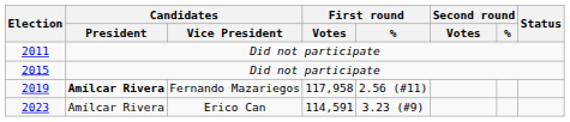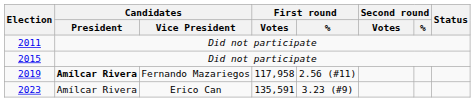 <table class=wikitable style=text-align:center>
 <tr>
 <th rowspan=2>Election</th>
 <th colspan=2>Candidates</th>
 <th colspan=2>First round</th>
 <th colspan=2>Second round</th>
 <th rowspan=2>Status</th>
 </tr>
 <tr>
 <th>President</th>
 <th>Vice President</th>
 <th>Votes</th>
 <th>%</th>
 <th>Votes</th>
 <th>%</th>
 </tr>
 <tr>
 <td><a href='#'>2011</a></td>
 <td colspan=7><em>Did not participate</em></td>
 </tr>
 <tr>
 <td><a href='#'>2015</a></td>
 <td colspan=7><em>Did not participate</em></td>
 </tr>
 <tr>
 <td><a href='#'>2019</a></td>
 <td><strong>Amílcar Rivera</strong></td>
 <td>Fernando Mazariegos</td>
 <td>117,958</td>
 <td>2.56 (#11)</td>
 <td></td>
 <td></td>
 <td></td>
 </tr>
 <tr>
 <td><a href='#'>2023</a></td>
 <td>Amílcar Rivera</td>
 <td>Erico Can</td>
-<td>114,591</td>
+<td>135,591</td>
 <td>3.23 (#9)</td>
 <td></td>
 <td></td>
 <td></td>
 </tr>
 </table>
